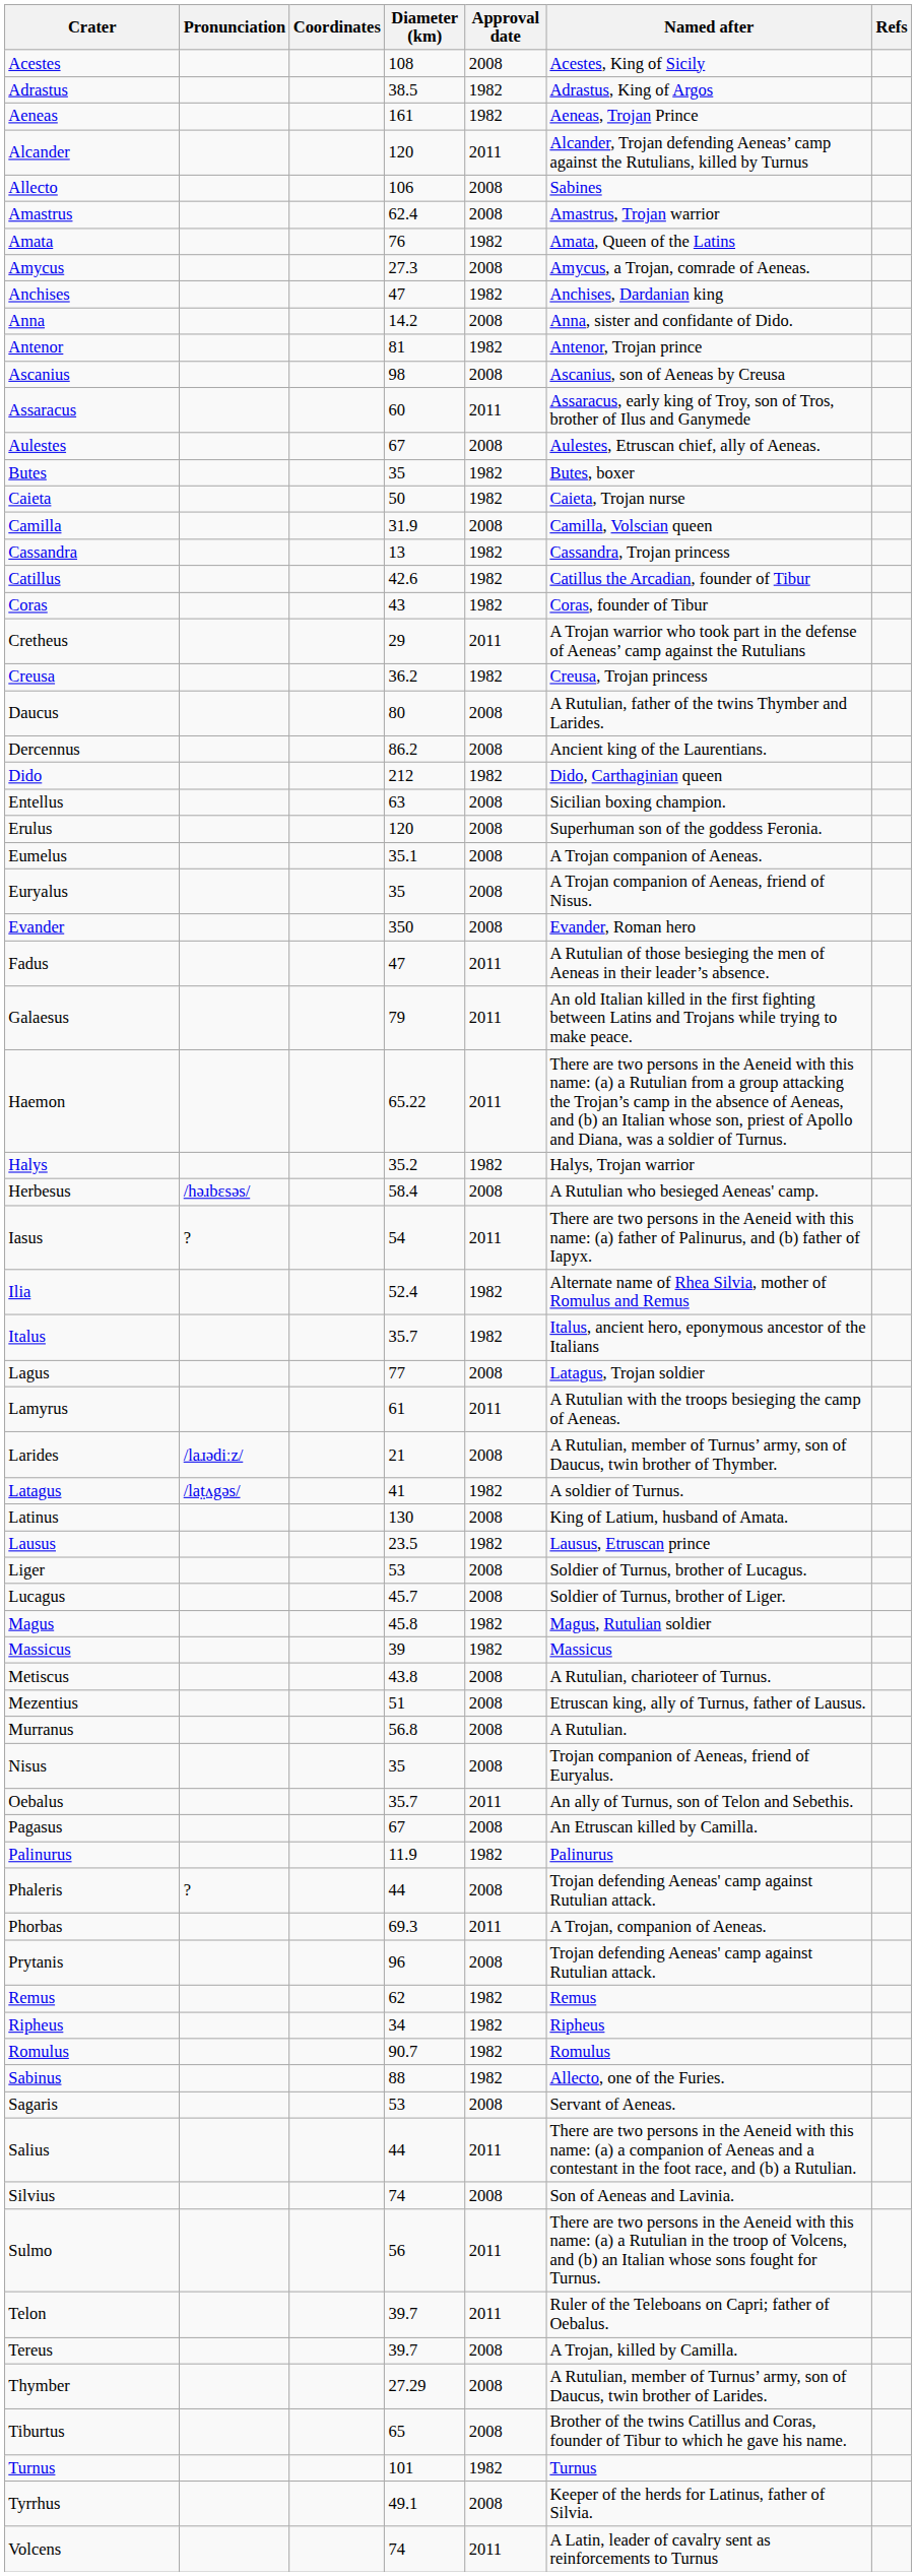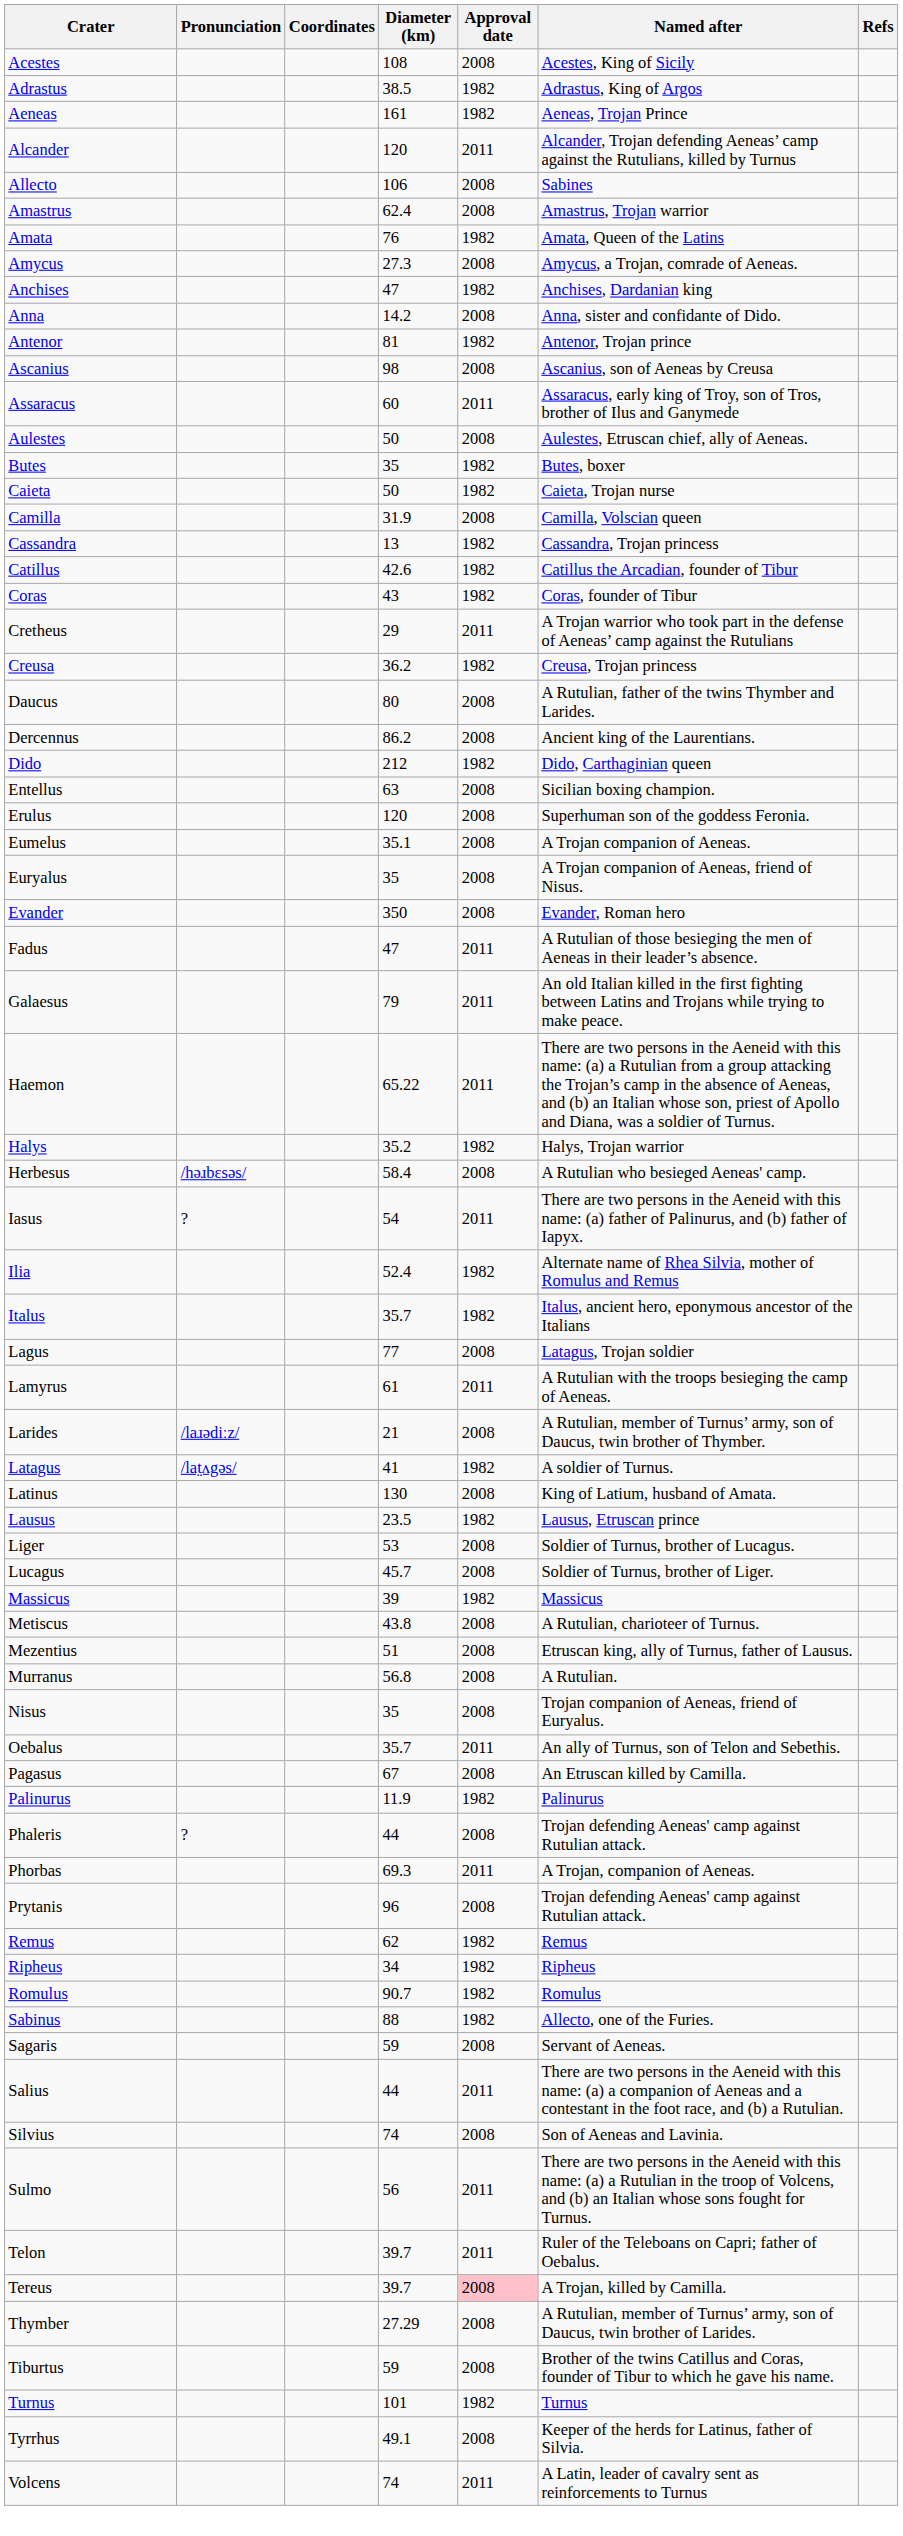 <table class="wikitable" style="min-width: 90%;">
 <tr>
 <th style="width:10em">Crater</th>
 <th>Pronunciation</th>
 <th>Coordinates</th>
 <th>Diameter (km)</th>
 <th>Approval date</th>
 <th>Named after</th>
 <th>Refs</th>
 </tr>
 <tr>
 <td><a href='#'>Acestes</a></td>
 <td></td>
 <td></td>
 <td>108</td>
 <td>2008</td>
 <td><a href='#'>Acestes</a>, King of <a href='#'>Sicily</a></td>
 <td></td>
 </tr>
 <tr>
 <td><a href='#'>Adrastus</a></td>
 <td></td>
 <td></td>
 <td>38.5</td>
 <td>1982</td>
 <td><a href='#'>Adrastus</a>, King of <a href='#'>Argos</a></td>
 <td></td>
 </tr>
 <tr>
 <td><a href='#'>Aeneas</a></td>
 <td></td>
 <td></td>
 <td>161</td>
 <td>1982</td>
 <td><a href='#'>Aeneas</a>, <a href='#'>Trojan</a> Prince</td>
 <td></td>
 </tr>
 <tr>
 <td><a href='#'>Alcander</a></td>
 <td></td>
 <td></td>
 <td>120</td>
 <td>2011</td>
 <td><a href='#'>Alcander</a>,  Trojan defending Aeneas’ camp against the Rutulians, killed by Turnus</td>
 <td></td>
 </tr>
 <tr>
 <td><a href='#'>Allecto</a></td>
 <td></td>
 <td></td>
 <td>106</td>
 <td>2008</td>
 <td><a href='#'>Sabines</a></td>
 <td></td>
 </tr>
 <tr>
 <td><a href='#'>Amastrus</a></td>
 <td></td>
 <td></td>
 <td>62.4</td>
 <td>2008</td>
 <td><a href='#'>Amastrus</a>, <a href='#'>Trojan</a> warrior</td>
 <td></td>
 </tr>
 <tr>
 <td><a href='#'>Amata</a></td>
 <td></td>
 <td></td>
 <td>76</td>
 <td>1982</td>
 <td><a href='#'>Amata</a>, Queen of the <a href='#'>Latins</a></td>
 <td></td>
 </tr>
 <tr>
 <td><a href='#'>Amycus</a></td>
 <td></td>
 <td></td>
 <td>27.3</td>
 <td>2008</td>
 <td><a href='#'>Amycus</a>, a Trojan, comrade of Aeneas.</td>
 <td></td>
 </tr>
 <tr>
 <td><a href='#'>Anchises</a></td>
 <td></td>
 <td></td>
 <td>47</td>
 <td>1982</td>
 <td><a href='#'>Anchises</a>, <a href='#'>Dardanian</a> king</td>
 <td></td>
 </tr>
 <tr>
 <td><a href='#'>Anna</a></td>
 <td></td>
 <td></td>
 <td>14.2</td>
 <td>2008</td>
 <td><a href='#'>Anna</a>, sister and confidante of Dido.</td>
 <td></td>
 </tr>
 <tr>
 <td><a href='#'>Antenor</a></td>
 <td></td>
 <td></td>
 <td>81</td>
 <td>1982</td>
 <td><a href='#'>Antenor</a>, Trojan prince</td>
 <td></td>
 </tr>
 <tr>
 <td><a href='#'>Ascanius</a></td>
 <td></td>
 <td></td>
 <td>98</td>
 <td>2008</td>
 <td><a href='#'>Ascanius</a>, son of Aeneas by Creusa</td>
 <td></td>
 </tr>
 <tr>
 <td><a href='#'>Assaracus</a></td>
 <td></td>
 <td></td>
 <td>60</td>
 <td>2011</td>
 <td><a href='#'>Assaracus</a>, early king of Troy, son of Tros, brother of Ilus and Ganymede</td>
 <td></td>
 </tr>
 <tr>
 <td><a href='#'>Aulestes</a></td>
 <td></td>
 <td></td>
-<td>67</td>
+<td>50</td>
 <td>2008</td>
 <td><a href='#'>Aulestes</a>, Etruscan chief, ally of Aeneas.</td>
 <td></td>
 </tr>
 <tr>
 <td><a href='#'>Butes</a></td>
 <td></td>
 <td></td>
 <td>35</td>
 <td>1982</td>
 <td><a href='#'>Butes</a>, boxer</td>
 <td></td>
 </tr>
 <tr>
 <td><a href='#'>Caieta</a></td>
 <td></td>
 <td></td>
 <td>50</td>
 <td>1982</td>
 <td><a href='#'>Caieta</a>, Trojan nurse</td>
 <td></td>
 </tr>
 <tr>
 <td><a href='#'>Camilla</a></td>
 <td></td>
 <td></td>
 <td>31.9</td>
 <td>2008</td>
 <td><a href='#'>Camilla</a>, <a href='#'>Volscian</a> queen</td>
 <td></td>
 </tr>
 <tr>
 <td><a href='#'>Cassandra</a></td>
 <td></td>
 <td></td>
 <td>13</td>
 <td>1982</td>
 <td><a href='#'>Cassandra</a>, Trojan princess</td>
 <td></td>
 </tr>
 <tr>
 <td><a href='#'>Catillus</a></td>
 <td></td>
 <td></td>
 <td>42.6</td>
 <td>1982</td>
 <td><a href='#'>Catillus the Arcadian</a>, founder of <a href='#'>Tibur</a></td>
 <td></td>
 </tr>
 <tr>
 <td><a href='#'>Coras</a></td>
 <td></td>
 <td></td>
 <td>43</td>
 <td>1982</td>
 <td><a href='#'>Coras</a>, founder of Tibur</td>
 <td></td>
 </tr>
 <tr>
 <td>Cretheus</td>
 <td></td>
 <td></td>
 <td>29</td>
 <td>2011</td>
 <td>A Trojan warrior who took part in the defense of Aeneas’ camp against the Rutulians</td>
 <td></td>
 </tr>
 <tr>
 <td><a href='#'>Creusa</a></td>
 <td></td>
 <td></td>
 <td>36.2</td>
 <td>1982</td>
 <td><a href='#'>Creusa</a>, Trojan princess</td>
 <td></td>
 </tr>
 <tr>
 <td>Daucus</td>
 <td></td>
 <td></td>
 <td>80</td>
 <td>2008</td>
 <td>A Rutulian, father of the twins Thymber and Larides.</td>
 <td></td>
 </tr>
 <tr>
 <td>Dercennus</td>
 <td></td>
 <td></td>
 <td>86.2</td>
 <td>2008</td>
 <td>Ancient king of the Laurentians.</td>
 <td></td>
 </tr>
 <tr>
 <td><a href='#'>Dido</a></td>
 <td></td>
 <td></td>
 <td>212</td>
 <td>1982</td>
 <td><a href='#'>Dido</a>, <a href='#'>Carthaginian</a> queen</td>
 <td></td>
 </tr>
 <tr>
 <td>Entellus</td>
 <td></td>
 <td></td>
 <td>63</td>
 <td>2008</td>
 <td>Sicilian boxing champion.</td>
 <td></td>
 </tr>
 <tr>
 <td>Erulus</td>
 <td></td>
 <td></td>
 <td>120</td>
 <td>2008</td>
 <td>Superhuman son of the goddess Feronia.</td>
 <td></td>
 </tr>
 <tr>
 <td>Eumelus</td>
 <td></td>
 <td></td>
 <td>35.1</td>
 <td>2008</td>
 <td>A Trojan companion of Aeneas.</td>
 <td></td>
 </tr>
 <tr>
 <td>Euryalus</td>
 <td></td>
 <td></td>
 <td>35</td>
 <td>2008</td>
 <td>A Trojan companion of Aeneas, friend of Nisus.</td>
 <td></td>
 </tr>
 <tr>
 <td><a href='#'>Evander</a></td>
 <td></td>
 <td></td>
 <td>350</td>
 <td>2008</td>
 <td><a href='#'>Evander</a>, Roman hero</td>
 <td></td>
 </tr>
 <tr>
 <td>Fadus</td>
 <td></td>
 <td></td>
 <td>47</td>
 <td>2011</td>
 <td>A Rutulian of those besieging the men of Aeneas in their leader’s absence.</td>
 <td></td>
 </tr>
 <tr>
 <td>Galaesus</td>
 <td></td>
 <td></td>
 <td>79</td>
 <td>2011</td>
 <td>An old Italian killed in the first fighting between Latins and Trojans while trying to make peace.</td>
 <td></td>
 </tr>
 <tr>
 <td>Haemon</td>
 <td></td>
 <td></td>
 <td>65.22</td>
 <td>2011</td>
 <td>There are two persons in the Aeneid with this name: (a) a Rutulian from a group attacking the Trojan’s camp in the absence of Aeneas, and (b) an Italian whose son, priest of Apollo and Diana, was a soldier of Turnus.</td>
 <td></td>
 </tr>
 <tr>
 <td><a href='#'>Halys</a></td>
 <td></td>
 <td></td>
 <td>35.2</td>
 <td>1982</td>
 <td>Halys, Trojan warrior</td>
 <td></td>
 </tr>
 <tr>
 <td>Herbesus</td>
 <td><a href='#'>/həɹbɛsəs/</a></td>
 <td></td>
 <td>58.4</td>
 <td>2008</td>
 <td>A Rutulian who besieged Aeneas' camp.</td>
 <td></td>
 </tr>
 <tr>
 <td>Iasus</td>
 <td>?</td>
 <td></td>
 <td>54</td>
 <td>2011</td>
 <td>There are two persons in the Aeneid with this name: (a) father of Palinurus, and (b) father of Iapyx.</td>
 <td></td>
 </tr>
 <tr>
 <td><a href='#'>Ilia</a></td>
 <td></td>
 <td></td>
 <td>52.4</td>
 <td>1982</td>
 <td>Alternate name of <a href='#'>Rhea Silvia</a>, mother of <a href='#'>Romulus and Remus</a></td>
 <td></td>
 </tr>
 <tr>
 <td><a href='#'>Italus</a></td>
 <td></td>
 <td></td>
 <td>35.7</td>
 <td>1982</td>
 <td><a href='#'>Italus</a>, ancient hero, eponymous ancestor of the Italians</td>
 <td></td>
 </tr>
 <tr>
 <td>Lagus</td>
 <td></td>
 <td></td>
 <td>77</td>
 <td>2008</td>
 <td><a href='#'>Latagus</a>, Trojan soldier</td>
 <td></td>
 </tr>
 <tr>
 <td>Lamyrus</td>
 <td></td>
 <td></td>
 <td>61</td>
 <td>2011</td>
 <td>A Rutulian with the troops besieging the camp of Aeneas.</td>
 <td></td>
 </tr>
 <tr>
 <td>Larides</td>
 <td><a href='#'>/laɹədiːz/</a></td>
 <td></td>
 <td>21</td>
 <td>2008</td>
 <td>A Rutulian, member of Turnus’ army, son of Daucus, twin brother of Thymber.</td>
 <td></td>
 </tr>
 <tr>
 <td><a href='#'>Latagus</a></td>
 <td><a href='#'>/lat̤ʌgəs/</a></td>
 <td></td>
 <td>41</td>
 <td>1982</td>
 <td>A soldier of Turnus.</td>
 <td></td>
 </tr>
 <tr>
 <td>Latinus</td>
 <td></td>
 <td></td>
 <td>130</td>
 <td>2008</td>
 <td>King of Latium, husband of Amata.</td>
 <td></td>
 </tr>
 <tr>
 <td><a href='#'>Lausus</a></td>
 <td></td>
 <td></td>
 <td>23.5</td>
 <td>1982</td>
 <td><a href='#'>Lausus</a>, <a href='#'>Etruscan</a> prince</td>
 <td></td>
 </tr>
 <tr>
 <td>Liger</td>
 <td></td>
 <td></td>
 <td>53</td>
 <td>2008</td>
 <td>Soldier of Turnus, brother of Lucagus.</td>
 <td></td>
 </tr>
 <tr>
 <td>Lucagus</td>
 <td></td>
 <td></td>
 <td>45.7</td>
 <td>2008</td>
 <td>Soldier of Turnus, brother of Liger.</td>
 <td></td>
 </tr>
 <tr>
-<td><a href='#'>Magus</a></td>
-<td></td>
-<td></td>
-<td>45.8</td>
-<td>1982</td>
-<td><a href='#'>Magus</a>, <a href='#'>Rutulian</a> soldier</td>
-<td></td>
-</tr>
-<tr>
 <td><a href='#'>Massicus</a></td>
 <td></td>
 <td></td>
 <td>39</td>
 <td>1982</td>
 <td><a href='#'>Massicus</a></td>
 <td></td>
 </tr>
 <tr>
 <td>Metiscus</td>
 <td></td>
 <td></td>
 <td>43.8</td>
 <td>2008</td>
 <td>A Rutulian, charioteer of Turnus.</td>
 <td></td>
 </tr>
 <tr>
 <td>Mezentius</td>
 <td></td>
 <td></td>
 <td>51</td>
 <td>2008</td>
 <td>Etruscan king, ally of Turnus, father of Lausus.</td>
 <td></td>
 </tr>
 <tr>
 <td>Murranus</td>
 <td></td>
 <td></td>
 <td>56.8</td>
 <td>2008</td>
 <td>A Rutulian.</td>
 <td></td>
 </tr>
 <tr>
 <td>Nisus</td>
 <td></td>
 <td></td>
 <td>35</td>
 <td>2008</td>
 <td>Trojan companion of Aeneas, friend of Euryalus.</td>
 <td></td>
 </tr>
 <tr>
 <td>Oebalus</td>
 <td></td>
 <td></td>
 <td>35.7</td>
 <td>2011</td>
 <td>An ally of Turnus, son of Telon and Sebethis.</td>
 <td></td>
 </tr>
 <tr>
 <td>Pagasus</td>
 <td></td>
 <td></td>
 <td>67</td>
 <td>2008</td>
 <td>An Etruscan killed by Camilla.</td>
 <td></td>
 </tr>
 <tr>
 <td><a href='#'>Palinurus</a></td>
 <td></td>
 <td></td>
 <td>11.9</td>
 <td>1982</td>
 <td><a href='#'>Palinurus</a></td>
 <td></td>
 </tr>
 <tr>
 <td>Phaleris</td>
 <td>?</td>
 <td></td>
 <td>44</td>
 <td>2008</td>
 <td>Trojan defending Aeneas' camp against Rutulian attack.</td>
 <td></td>
 </tr>
 <tr>
 <td>Phorbas</td>
 <td></td>
 <td></td>
 <td>69.3</td>
 <td>2011</td>
 <td>A Trojan, companion of Aeneas.</td>
 <td></td>
 </tr>
 <tr>
 <td>Prytanis</td>
 <td></td>
 <td></td>
 <td>96</td>
 <td>2008</td>
 <td>Trojan defending Aeneas' camp against Rutulian attack.</td>
 <td></td>
 </tr>
 <tr>
 <td><a href='#'>Remus</a></td>
 <td></td>
 <td></td>
 <td>62</td>
 <td>1982</td>
 <td><a href='#'>Remus</a></td>
 <td></td>
 </tr>
 <tr>
 <td><a href='#'>Ripheus</a></td>
 <td></td>
 <td></td>
 <td>34</td>
 <td>1982</td>
 <td><a href='#'>Ripheus</a></td>
 <td></td>
 </tr>
 <tr>
 <td><a href='#'>Romulus</a></td>
 <td></td>
 <td></td>
 <td>90.7</td>
 <td>1982</td>
 <td><a href='#'>Romulus</a></td>
 <td></td>
 </tr>
 <tr>
 <td><a href='#'>Sabinus</a></td>
 <td></td>
 <td></td>
 <td>88</td>
 <td>1982</td>
 <td><a href='#'>Allecto</a>, one of the Furies.</td>
 <td></td>
 </tr>
 <tr>
 <td>Sagaris</td>
 <td></td>
 <td></td>
-<td>53</td>
+<td>59</td>
 <td>2008</td>
 <td>Servant of Aeneas.</td>
 <td></td>
 </tr>
 <tr>
 <td>Salius</td>
 <td></td>
 <td></td>
 <td>44</td>
 <td>2011</td>
 <td>There are two persons in the Aeneid with this name: (a) a companion of Aeneas and a contestant in the foot race, and (b) a Rutulian.</td>
 <td></td>
 </tr>
 <tr>
 <td>Silvius</td>
 <td></td>
 <td></td>
 <td>74</td>
 <td>2008</td>
 <td>Son of Aeneas and Lavinia.</td>
 <td></td>
 </tr>
 <tr>
 <td>Sulmo</td>
 <td></td>
 <td></td>
 <td>56</td>
 <td>2011</td>
 <td>There are two persons in the Aeneid with this name: (a) a Rutulian in the troop of Volcens, and (b) an Italian whose sons fought for Turnus.</td>
 <td></td>
 </tr>
 <tr>
 <td>Telon</td>
 <td></td>
 <td></td>
 <td>39.7</td>
 <td>2011</td>
 <td>Ruler of the Teleboans on Capri; father of Oebalus.</td>
 <td></td>
 </tr>
 <tr>
 <td>Tereus</td>
 <td></td>
 <td></td>
 <td>39.7</td>
-<td>2008</td>
+<td style="background: pink;">2008</td>
 <td>A Trojan, killed by Camilla.</td>
 <td></td>
 </tr>
 <tr>
 <td>Thymber</td>
 <td></td>
 <td></td>
 <td>27.29</td>
 <td>2008</td>
 <td>A Rutulian, member of Turnus’ army, son of Daucus, twin brother of Larides.</td>
 <td></td>
 </tr>
 <tr>
 <td>Tiburtus</td>
 <td></td>
 <td></td>
-<td>65</td>
+<td>59</td>
 <td>2008</td>
 <td>Brother of the twins Catillus and Coras, founder of Tibur to which he gave his name.</td>
 <td></td>
 </tr>
 <tr>
 <td><a href='#'>Turnus</a></td>
 <td></td>
 <td></td>
 <td>101</td>
 <td>1982</td>
 <td><a href='#'>Turnus</a></td>
 <td></td>
 </tr>
 <tr>
 <td>Tyrrhus</td>
 <td></td>
 <td></td>
 <td>49.1</td>
 <td>2008</td>
 <td>Keeper of the herds for Latinus, father of Silvia.</td>
 <td></td>
 </tr>
 <tr>
 <td>Volcens</td>
 <td></td>
 <td></td>
 <td>74</td>
 <td>2011</td>
 <td>A Latin, leader of cavalry sent as reinforcements to Turnus</td>
 <td></td>
 </tr>
 </table>
